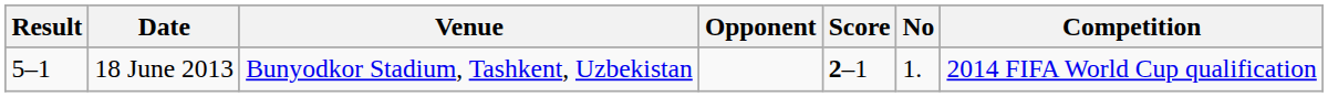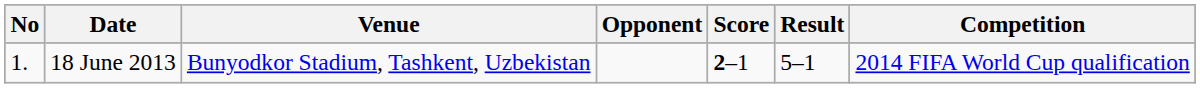 <table class="wikitable" style="font-size:85%;">
 <tr>
-<th>Result</th>
+<th>No</th>
 <th>Date</th>
 <th>Venue</th>
 <th>Opponent</th>
 <th>Score</th>
-<th>No</th>
+<th>Result</th>
 <th>Competition</th>
 </tr>
 <tr>
-<td>5–1</td>
+<td>1.</td>
 <td>18 June 2013</td>
 <td><a href='#'>Bunyodkor Stadium</a>, <a href='#'>Tashkent</a>, <a href='#'>Uzbekistan</a></td>
 <td></td>
 <td><strong>2</strong>–1</td>
-<td>1.</td>
+<td>5–1</td>
 <td><a href='#'>2014 FIFA World Cup qualification</a></td>
 </tr>
 </table>
